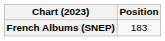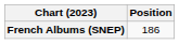 <table class="wikitable plainrowheaders" style="text-align:center">
 <tr>
 <th scope="col">Chart (2023)</th>
 <th scope="col">Position</th>
 </tr>
 <tr>
 <th scope="row">French Albums (SNEP)</th>
-<td>183</td>
+<td>186</td>
 </tr>
 </table>
